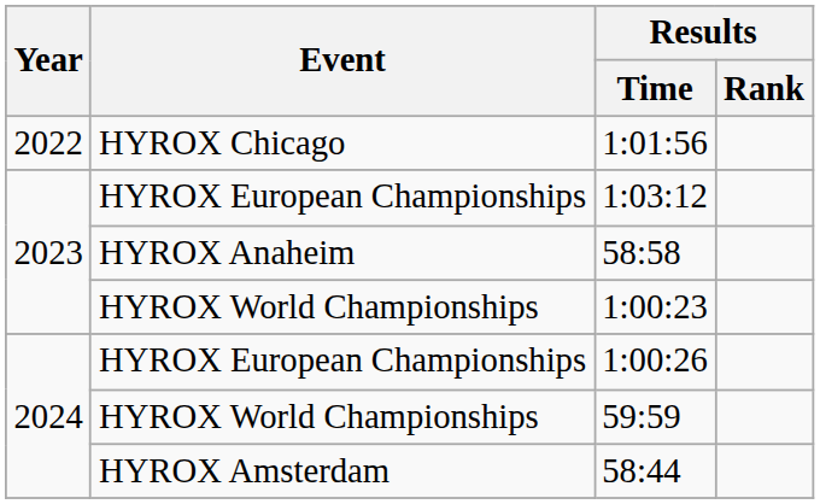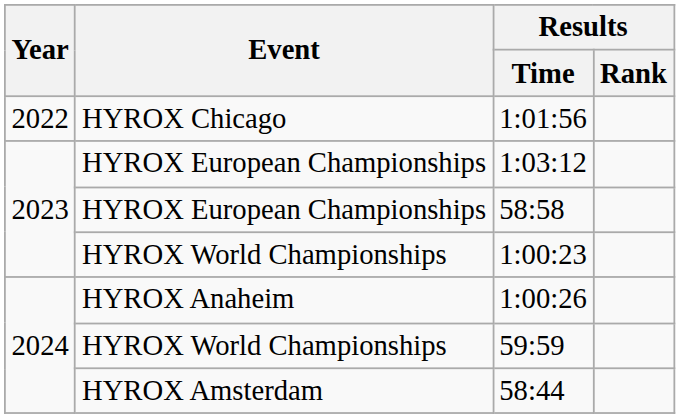 <table class="wikitable">
 <tr>
 <th rowspan="2">Year</th>
 <th rowspan="2">Event</th>
 <th colspan="2">Results</th>
 </tr>
 <tr>
 <th>Time</th>
 <th>Rank</th>
 </tr>
 <tr>
 <td>2022</td>
 <td>HYROX Chicago</td>
 <td>1:01:56</td>
 <td></td>
 </tr>
 <tr>
 <td rowspan="3">2023</td>
 <td>HYROX European Championships</td>
 <td>1:03:12</td>
 <td></td>
 </tr>
 <tr>
-<td>HYROX Anaheim</td>
+<td>HYROX European Championships</td>
 <td>58:58</td>
 <td></td>
 </tr>
 <tr>
 <td>HYROX World Championships</td>
 <td>1:00:23</td>
 <td></td>
 </tr>
 <tr>
 <td rowspan="3">2024</td>
-<td>HYROX European Championships</td>
+<td>HYROX Anaheim</td>
 <td>1:00:26</td>
 <td></td>
 </tr>
 <tr>
 <td>HYROX World Championships</td>
 <td>59:59</td>
 <td></td>
 </tr>
 <tr>
 <td>HYROX Amsterdam</td>
 <td>58:44</td>
 <td></td>
 </tr>
 </table>
